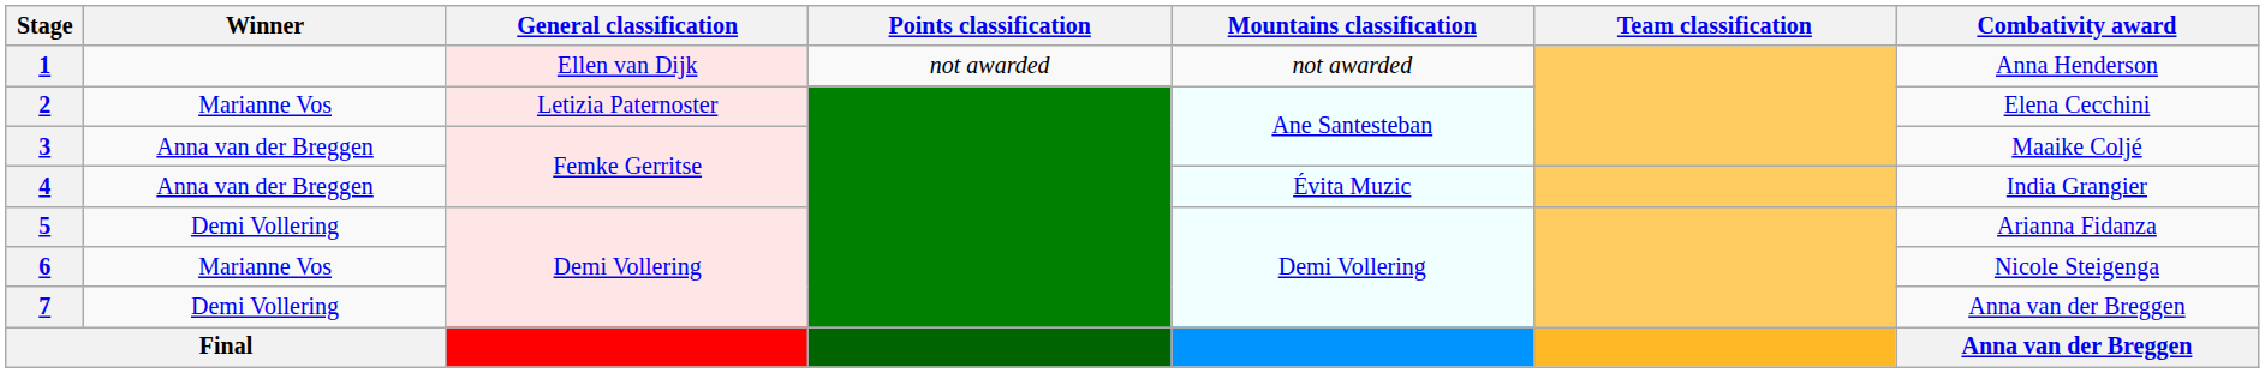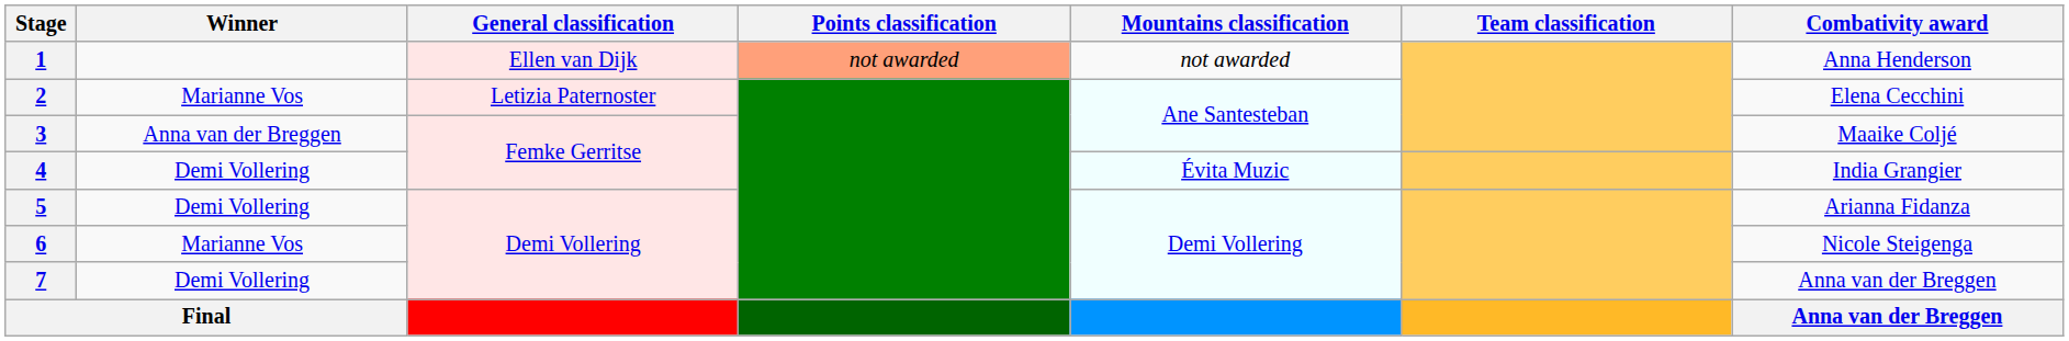 <table class="wikitable" style="text-align: center; font-size:smaller;">
 <tr style="background-color: #efefef;">
 <th scope="col" width="2%">Stage</th>
 <th scope="col" width="13%">Winner</th>
 <th scope="col" width="13%"><a href='#'>General classification</a><br></th>
 <th scope="col" width="13%"><a href='#'>Points classification</a><br></th>
 <th scope="col" width="13%"><a href='#'>Mountains classification</a><br></th>
 <th scope="col" width="13%"><a href='#'>Team classification</a><br></th>
 <th scope="col" width="13%"><a href='#'>Combativity award</a><br></th>
 </tr>
 <tr>
 <th><a href='#'>1</a></th>
 <td></td>
 <td style="background:#FFE6E6;"><a href='#'>Ellen van Dijk</a></td>
-<td><em>not awarded</em></td>
+<td style="background: lightsalmon;"><em>not awarded</em></td>
 <td><em>not awarded</em></td>
 <td style="background:#FFCD5F;" rowspan="3"></td>
 <td style="background:offwhite;"><a href='#'>Anna Henderson</a></td>
 </tr>
 <tr>
 <th><a href='#'>2</a></th>
 <td><a href='#'>Marianne Vos</a></td>
 <td style="background:#FFE6E6;"><a href='#'>Letizia Paternoster</a></td>
 <td rowspan="6" style="background:#008000;"></td>
 <td style="background:azure;" rowspan="2"><a href='#'>Ane Santesteban</a></td>
 <td style="background:offwhite;"><a href='#'>Elena Cecchini</a></td>
 </tr>
 <tr>
 <th><a href='#'>3</a></th>
 <td><a href='#'>Anna van der Breggen</a></td>
 <td style="background:#FFE6E6;" rowspan="2"><a href='#'>Femke Gerritse</a></td>
 <td style="background:offwhite;"><a href='#'>Maaike Coljé</a></td>
 </tr>
 <tr>
 <th><a href='#'>4</a></th>
-<td><a href='#'>Anna van der Breggen</a></td>
+<td><a href='#'>Demi Vollering</a></td>
 <td style="background:azure;"><a href='#'>Évita Muzic</a></td>
 <td style="background:#FFCD5F;"></td>
 <td style="background:offwhite;"><a href='#'>India Grangier</a></td>
 </tr>
 <tr>
 <th><a href='#'>5</a></th>
 <td><a href='#'>Demi Vollering</a></td>
 <td rowspan="3" style="background:#FFE6E6;"><a href='#'>Demi Vollering</a></td>
 <td rowspan="3" style="background:azure;"><a href='#'>Demi Vollering</a></td>
 <td rowspan="3" style="background:#FFCD5F;"></td>
 <td style="background:offwhite;"><a href='#'>Arianna Fidanza</a></td>
 </tr>
 <tr>
 <th><a href='#'>6</a></th>
 <td><a href='#'>Marianne Vos</a></td>
 <td style="background:offwhite;"><a href='#'>Nicole Steigenga</a></td>
 </tr>
 <tr>
 <th><a href='#'>7</a></th>
 <td><a href='#'>Demi Vollering</a></td>
 <td style="background:offwhite;"><a href='#'>Anna van der Breggen</a></td>
 </tr>
 <tr>
 <th colspan="2">Final</th>
 <th style="background:#f00;"></th>
 <th style="background:#006400;"></th>
 <th style="background:#0094FF;"></th>
 <th style="background:#FFB927;"></th>
 <th><a href='#'>Anna van der Breggen</a></th>
 </tr>
 </table>
